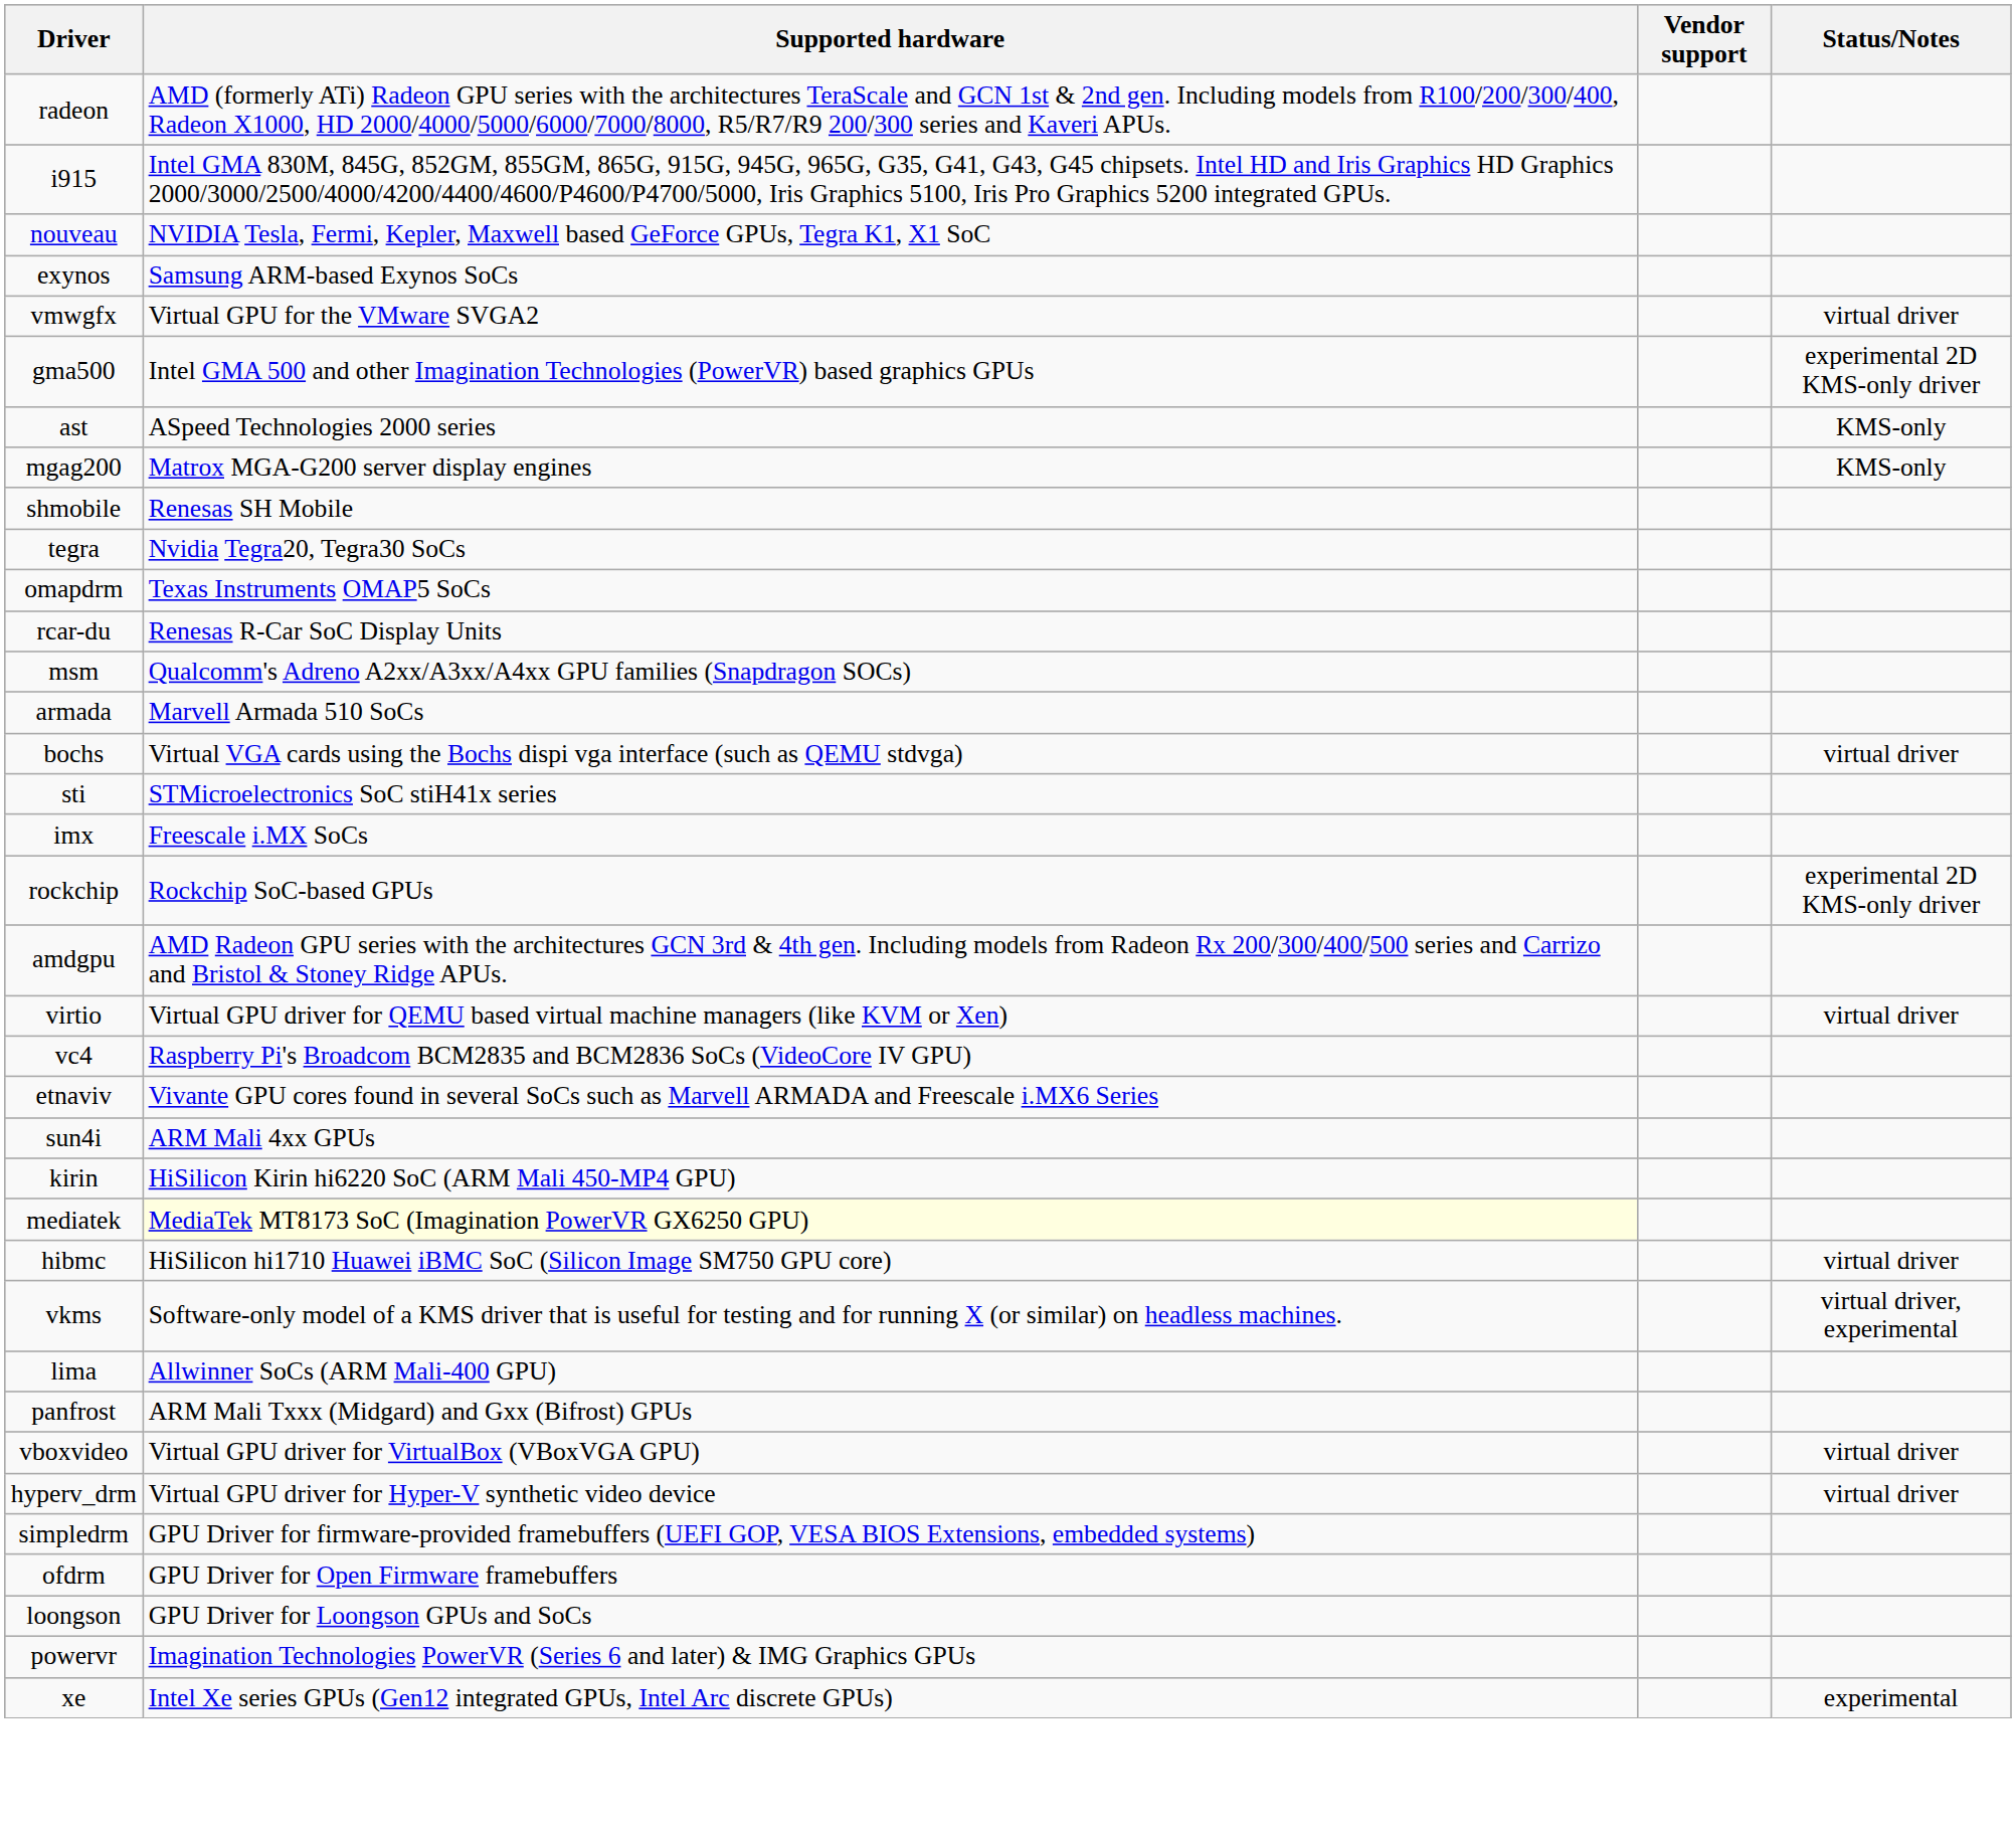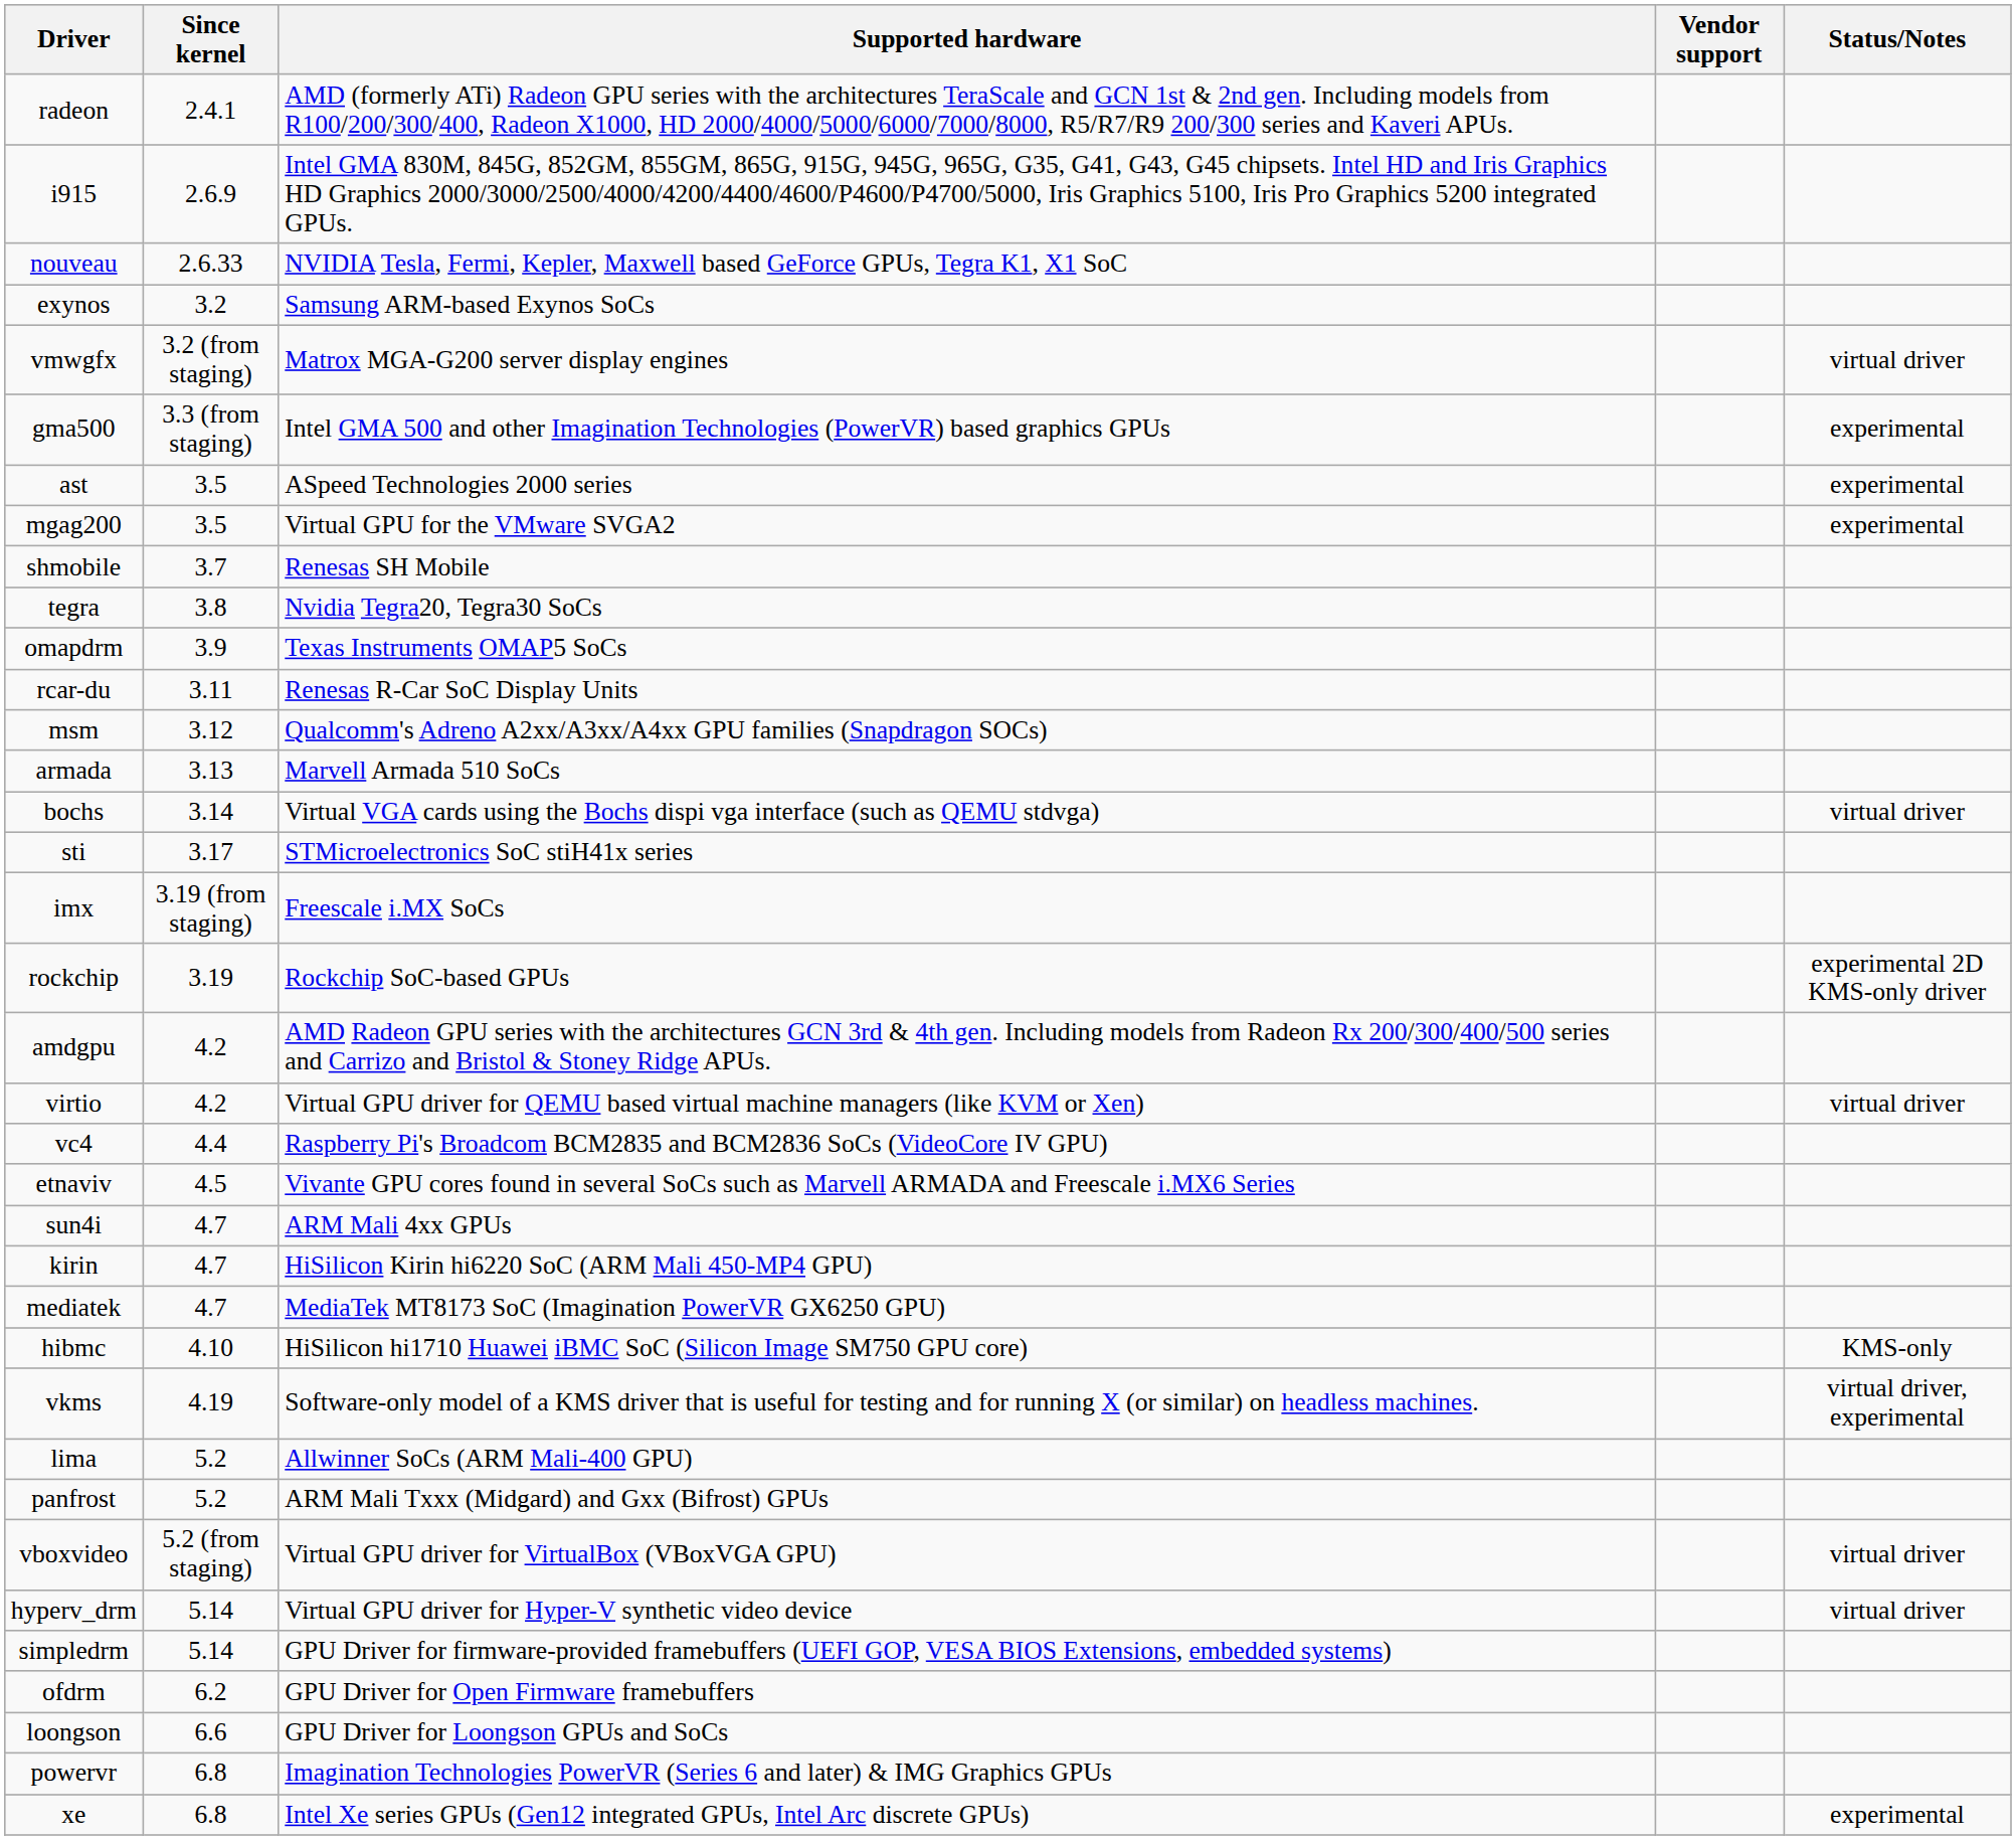 <table class="wikitable sortable" style="text-align:center">
 <tr>
 <th>Driver</th>
+<th>Since kernel</th>
 <th>Supported hardware</th>
 <th>Vendor support</th>
 <th>Status/Notes</th>
 </tr>
 <tr>
 <td>radeon</td>
+<td>2.4.1</td>
 <td style="text-align:left;"><a href='#'>AMD</a> (formerly ATi) <a href='#'>Radeon</a> GPU series with the architectures <a href='#'>TeraScale</a> and <a href='#'>GCN 1st</a> & <a href='#'>2nd gen</a>. Including models from <a href='#'>R100</a>/<a href='#'>200</a>/<a href='#'>300</a>/<a href='#'>400</a>, <a href='#'>Radeon X1000</a>, <a href='#'>HD 2000</a>/<a href='#'>4000</a>/<a href='#'>5000</a>/<a href='#'>6000</a>/<a href='#'>7000</a>/<a href='#'>8000</a>, R5/R7/R9 <a href='#'>200</a>/<a href='#'>300</a> series and <a href='#'>Kaveri</a> APUs.</td>
 <td></td>
 <td></td>
 </tr>
 <tr>
 <td>i915</td>
+<td>2.6.9</td>
 <td style="text-align:left;"><a href='#'>Intel GMA</a> 830M, 845G, 852GM, 855GM, 865G, 915G, 945G, 965G, G35, G41, G43, G45 chipsets. <a href='#'>Intel HD and Iris Graphics</a> HD Graphics 2000/3000/2500/4000/4200/4400/4600/P4600/P4700/5000, Iris Graphics 5100, Iris Pro Graphics 5200 integrated GPUs.</td>
 <td></td>
 <td></td>
 </tr>
 <tr>
 <td><a href='#'>nouveau</a></td>
+<td>2.6.33</td>
 <td style="text-align:left;"><a href='#'>NVIDIA</a> <a href='#'>Tesla</a>, <a href='#'>Fermi</a>, <a href='#'>Kepler</a>, <a href='#'>Maxwell</a> based <a href='#'>GeForce</a> GPUs, <a href='#'>Tegra K1</a>, <a href='#'>X1</a> SoC</td>
 <td></td>
 <td></td>
 </tr>
 <tr>
 <td>exynos</td>
+<td>3.2</td>
 <td style="text-align:left;"><a href='#'>Samsung</a> ARM-based Exynos SoCs</td>
 <td></td>
 <td></td>
 </tr>
 <tr>
 <td>vmwgfx</td>
-<td style="text-align:left;">Virtual GPU for the <a href='#'>VMware</a> SVGA2</td>
+<td>3.2 (from staging)</td>
+<td style="text-align:left;"><a href='#'>Matrox</a> MGA-G200 server display engines</td>
 <td></td>
 <td>virtual driver</td>
 </tr>
 <tr>
 <td>gma500</td>
+<td>3.3 (from staging)</td>
 <td style="text-align:left;">Intel <a href='#'>GMA 500</a> and other <a href='#'>Imagination Technologies</a> (<a href='#'>PowerVR</a>) based graphics GPUs</td>
 <td></td>
-<td>experimental 2D KMS-only driver</td>
+<td>experimental</td>
 </tr>
 <tr>
 <td>ast</td>
+<td>3.5</td>
 <td style="text-align:left;">ASpeed Technologies 2000 series</td>
 <td></td>
-<td>KMS-only</td>
+<td>experimental</td>
 </tr>
 <tr>
 <td>mgag200</td>
-<td style="text-align:left;"><a href='#'>Matrox</a> MGA-G200 server display engines</td>
+<td>3.5</td>
+<td style="text-align:left;">Virtual GPU for the <a href='#'>VMware</a> SVGA2</td>
 <td></td>
-<td>KMS-only</td>
+<td>experimental</td>
 </tr>
 <tr>
 <td>shmobile</td>
+<td>3.7</td>
 <td style="text-align:left;"><a href='#'>Renesas</a> SH Mobile</td>
 <td></td>
 <td></td>
 </tr>
 <tr>
 <td>tegra</td>
+<td>3.8</td>
 <td style="text-align:left;"><a href='#'>Nvidia</a> <a href='#'>Tegra</a>20, Tegra30 SoCs</td>
 <td></td>
 <td></td>
 </tr>
 <tr>
 <td>omapdrm</td>
+<td>3.9</td>
 <td style="text-align:left;"><a href='#'>Texas Instruments</a> <a href='#'>OMAP</a>5 SoCs</td>
 <td></td>
 <td></td>
 </tr>
 <tr>
 <td>rcar-du</td>
+<td>3.11</td>
 <td style="text-align:left;"><a href='#'>Renesas</a> R-Car SoC Display Units</td>
 <td></td>
 <td></td>
 </tr>
 <tr>
 <td>msm</td>
+<td>3.12</td>
 <td style="text-align:left;"><a href='#'>Qualcomm</a>'s <a href='#'>Adreno</a> A2xx/A3xx/A4xx GPU families (<a href='#'>Snapdragon</a> SOCs)</td>
 <td></td>
 <td></td>
 </tr>
 <tr>
 <td>armada</td>
+<td>3.13</td>
 <td style="text-align:left;"><a href='#'>Marvell</a> Armada 510 SoCs</td>
 <td></td>
 <td></td>
 </tr>
 <tr>
 <td>bochs</td>
+<td>3.14</td>
 <td style="text-align:left;">Virtual <a href='#'>VGA</a> cards using the <a href='#'>Bochs</a> dispi vga interface (such as <a href='#'>QEMU</a> stdvga)</td>
 <td></td>
 <td>virtual driver</td>
 </tr>
 <tr>
 <td>sti</td>
+<td>3.17</td>
 <td style="text-align:left;"><a href='#'>STMicroelectronics</a> SoC stiH41x series</td>
 <td></td>
 <td></td>
 </tr>
 <tr>
 <td>imx</td>
+<td>3.19 (from staging)</td>
 <td style="text-align:left;"><a href='#'>Freescale</a> <a href='#'>i.MX</a> SoCs</td>
 <td></td>
 <td></td>
 </tr>
 <tr>
 <td>rockchip</td>
+<td>3.19</td>
 <td style="text-align:left;"><a href='#'>Rockchip</a> SoC-based GPUs</td>
 <td></td>
 <td>experimental 2D KMS-only driver</td>
 </tr>
 <tr>
 <td>amdgpu</td>
+<td>4.2</td>
 <td style="text-align:left;"><a href='#'>AMD</a> <a href='#'>Radeon</a> GPU series with the architectures <a href='#'>GCN 3rd</a> & <a href='#'>4th gen</a>. Including models from Radeon <a href='#'>Rx 200</a>/<a href='#'>300</a>/<a href='#'>400</a>/<a href='#'>500</a> series and <a href='#'>Carrizo</a> and <a href='#'>Bristol & Stoney Ridge</a> APUs.</td>
 <td></td>
 <td></td>
 </tr>
 <tr>
 <td>virtio</td>
+<td>4.2</td>
 <td style="text-align:left;">Virtual GPU driver for <a href='#'>QEMU</a> based virtual machine managers (like <a href='#'>KVM</a> or <a href='#'>Xen</a>)</td>
 <td></td>
 <td>virtual driver</td>
 </tr>
 <tr>
 <td>vc4</td>
+<td>4.4</td>
 <td style="text-align:left;"><a href='#'>Raspberry Pi</a>'s <a href='#'>Broadcom</a> BCM2835 and BCM2836 SoCs (<a href='#'>VideoCore</a> IV GPU)</td>
 <td></td>
 <td></td>
 </tr>
 <tr>
 <td>etnaviv</td>
+<td>4.5</td>
 <td style="text-align:left;"><a href='#'>Vivante</a> GPU cores found in several SoCs such as <a href='#'>Marvell</a> ARMADA and Freescale <a href='#'>i.MX6 Series</a></td>
 <td></td>
 <td></td>
 </tr>
 <tr>
 <td>sun4i</td>
+<td>4.7</td>
 <td style="text-align:left;"><a href='#'>ARM Mali</a> 4xx GPUs</td>
 <td></td>
 <td></td>
 </tr>
 <tr>
 <td>kirin</td>
+<td>4.7</td>
 <td style="text-align:left;"><a href='#'>HiSilicon</a> Kirin hi6220 SoC (ARM <a href='#'>Mali 450-MP4</a> GPU)</td>
 <td></td>
 <td></td>
 </tr>
 <tr>
 <td>mediatek</td>
-<td style="background: lightyellow; text-align:left;"><a href='#'>MediaTek</a> MT8173 SoC (Imagination <a href='#'>PowerVR</a> GX6250 GPU)</td>
+<td>4.7</td>
+<td style="text-align:left;"><a href='#'>MediaTek</a> MT8173 SoC (Imagination <a href='#'>PowerVR</a> GX6250 GPU)</td>
 <td></td>
 <td></td>
 </tr>
 <tr>
 <td>hibmc</td>
+<td>4.10</td>
 <td style="text-align:left;">HiSilicon hi1710 <a href='#'>Huawei</a> <a href='#'>iBMC</a> SoC (<a href='#'>Silicon Image</a> SM750 GPU core)</td>
 <td></td>
-<td>virtual driver</td>
+<td>KMS-only</td>
 </tr>
 <tr>
 <td>vkms</td>
+<td>4.19</td>
 <td style="text-align:left;">Software-only model of a KMS driver that is useful for testing and for running <a href='#'>X</a> (or similar) on <a href='#'>headless machines</a>.</td>
 <td></td>
 <td>virtual driver, experimental</td>
 </tr>
 <tr>
 <td>lima</td>
+<td>5.2</td>
 <td style="text-align:left;"><a href='#'>Allwinner</a> SoCs (ARM <a href='#'>Mali-400</a> GPU)</td>
 <td></td>
 <td></td>
 </tr>
 <tr>
 <td>panfrost</td>
+<td>5.2</td>
 <td style="text-align:left;">ARM Mali Txxx (Midgard) and Gxx (Bifrost) GPUs</td>
 <td></td>
 <td></td>
 </tr>
 <tr>
 <td>vboxvideo</td>
+<td>5.2 (from staging)</td>
 <td style="text-align:left;">Virtual GPU driver for <a href='#'>VirtualBox</a> (VBoxVGA GPU)</td>
 <td></td>
 <td>virtual driver</td>
 </tr>
 <tr>
 <td>hyperv_drm</td>
+<td>5.14</td>
 <td style="text-align:left;">Virtual GPU driver for <a href='#'>Hyper-V</a> synthetic video device</td>
 <td></td>
 <td>virtual driver</td>
 </tr>
 <tr>
 <td>simpledrm</td>
+<td>5.14</td>
 <td style="text-align:left;">GPU Driver for firmware-provided framebuffers (<a href='#'>UEFI GOP</a>, <a href='#'>VESA BIOS Extensions</a>, <a href='#'>embedded systems</a>)</td>
 <td></td>
 <td></td>
 </tr>
 <tr>
 <td>ofdrm</td>
+<td>6.2</td>
 <td style="text-align:left;">GPU Driver for <a href='#'>Open Firmware</a> framebuffers</td>
 <td></td>
 <td></td>
 </tr>
 <tr>
 <td>loongson</td>
+<td>6.6</td>
 <td style="text-align:left;">GPU Driver for <a href='#'>Loongson</a> GPUs and SoCs</td>
 <td></td>
 <td></td>
 </tr>
 <tr>
 <td>powervr</td>
+<td>6.8</td>
 <td style="text-align:left;"><a href='#'>Imagination Technologies</a> <a href='#'>PowerVR</a> (<a href='#'>Series 6</a> and later) & IMG Graphics GPUs</td>
 <td></td>
 <td></td>
 </tr>
 <tr>
 <td>xe</td>
+<td>6.8</td>
 <td style="text-align:left;"><a href='#'>Intel Xe</a> series GPUs (<a href='#'>Gen12</a> integrated GPUs, <a href='#'>Intel Arc</a> discrete GPUs)</td>
 <td></td>
 <td>experimental</td>
 </tr>
 </table>
